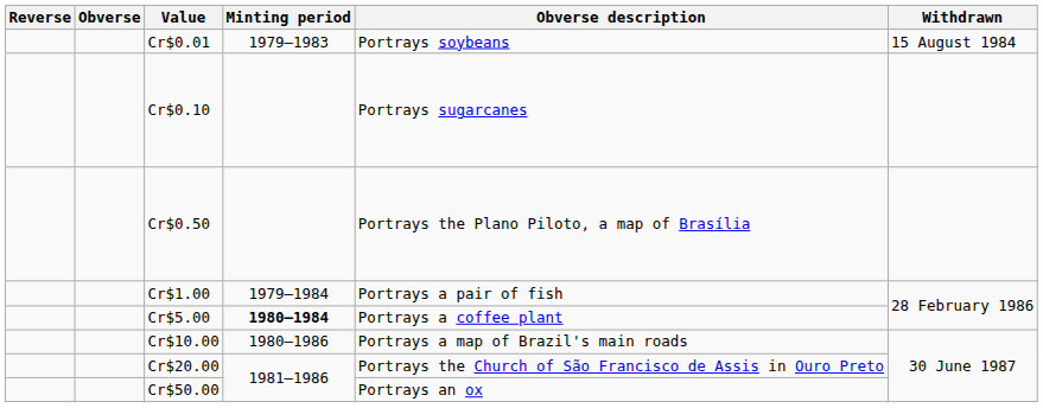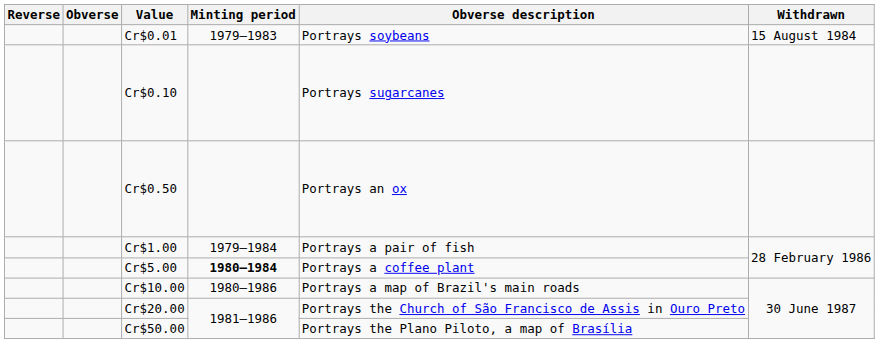 <table class="wikitable">
 <tr>
 <th>Reverse</th>
 <th>Obverse</th>
 <th>Value</th>
 <th>Minting period</th>
 <th>Obverse description</th>
 <th>Withdrawn</th>
 </tr>
 <tr>
 <td></td>
 <td></td>
 <td>Cr$0.01</td>
 <td style="text-align: center;">1979–1983</td>
 <td>Portrays <a href='#'>soybeans</a></td>
 <td>15 August 1984</td>
 </tr>
 <tr style="height:100px;">
 <td></td>
 <td></td>
 <td>Cr$0.10</td>
 <td></td>
 <td>Portrays <a href='#'>sugarcanes</a></td>
 <td></td>
 </tr>
 <tr style="height:100px;">
 <td></td>
 <td></td>
 <td>Cr$0.50</td>
 <td></td>
-<td>Portrays the Plano Piloto, a map of <a href='#'>Brasília</a></td>
+<td>Portrays an <a href='#'>ox</a></td>
 <td></td>
 </tr>
 <tr>
 <td></td>
 <td></td>
 <td>Cr$1.00</td>
 <td style="text-align: center;">1979–1984</td>
 <td>Portrays a pair of fish</td>
 <td rowspan="2" style="text-align: center;">28 February 1986</td>
 </tr>
 <tr>
 <td></td>
 <td></td>
 <td>Cr$5.00</td>
 <td style="text-align: center;"><strong>1980–1984</strong></td>
 <td>Portrays a <a href='#'>coffee plant</a></td>
 </tr>
 <tr>
 <td></td>
 <td></td>
 <td>Cr$10.00</td>
 <td style="text-align: center;">1980–1986</td>
 <td>Portrays a map of Brazil's main roads</td>
 <td rowspan="3" style="text-align: center;">30 June 1987</td>
 </tr>
 <tr>
 <td></td>
 <td></td>
 <td>Cr$20.00</td>
 <td rowspan="2" style="text-align: center;">1981–1986</td>
 <td>Portrays the <a href='#'>Church of São Francisco de Assis</a> in <a href='#'>Ouro Preto</a></td>
 </tr>
 <tr>
 <td></td>
 <td></td>
 <td>Cr$50.00</td>
-<td>Portrays an <a href='#'>ox</a></td>
+<td>Portrays the Plano Piloto, a map of <a href='#'>Brasília</a></td>
 </tr>
 </table>
